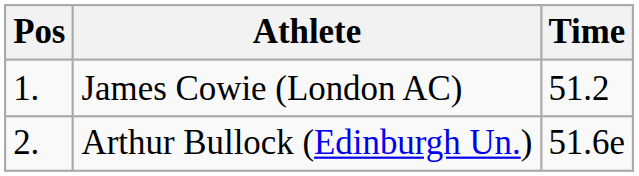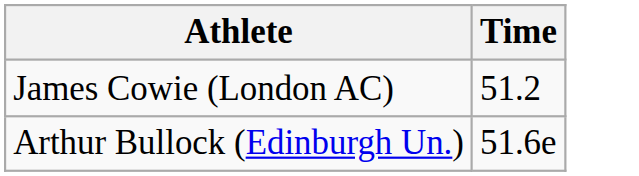 <table class="wikitable">
 <tr>
-<th>Pos</th>
 <th>Athlete</th>
 <th>Time</th>
 </tr>
 <tr>
-<td>1.</td>
 <td>James Cowie (London AC)</td>
 <td>51.2</td>
 </tr>
 <tr>
-<td>2.</td>
 <td>Arthur Bullock (<a href='#'>Edinburgh Un.</a>)</td>
 <td>51.6e</td>
 </tr>
 </table>
